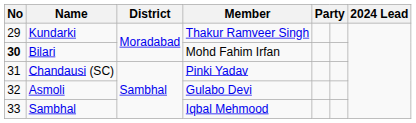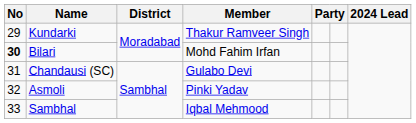 <table class="wikitable sortable">
 <tr>
 <th>No</th>
 <th>Name</th>
 <th>District</th>
 <th>Member</th>
 <th colspan="2">Party</th>
 <th colspan="2">2024 Lead</th>
 </tr>
 <tr>
 <td>29</td>
 <td><a href='#'>Kundarki</a></td>
 <td rowspan="2"><a href='#'>Moradabad</a></td>
 <td><a href='#'>Thakur Ramveer Singh</a></td>
 <td></td>
 <td></td>
 </tr>
 <tr>
 <td><strong>30</strong></td>
 <td><a href='#'>Bilari</a></td>
 <td>Mohd Fahim Irfan</td>
 <td></td>
 <td></td>
 </tr>
 <tr>
 <td>31</td>
 <td><a href='#'>Chandausi</a> (SC)</td>
 <td rowspan="3"><a href='#'>Sambhal</a></td>
-<td><a href='#'>Pinki Yadav</a></td>
+<td><a href='#'>Gulabo Devi</a></td>
 <td></td>
 <td></td>
 </tr>
 <tr>
 <td>32</td>
 <td><a href='#'>Asmoli</a></td>
-<td><a href='#'>Gulabo Devi</a></td>
+<td><a href='#'>Pinki Yadav</a></td>
 <td></td>
 <td></td>
 </tr>
 <tr>
 <td>33</td>
 <td><a href='#'>Sambhal</a></td>
 <td><a href='#'>Iqbal Mehmood</a></td>
 <td></td>
 <td></td>
 </tr>
 </table>
